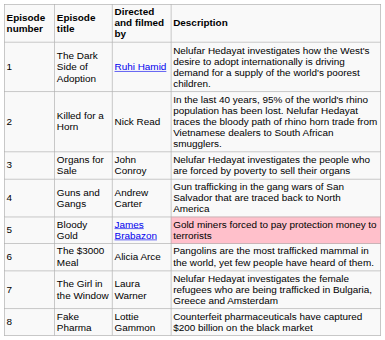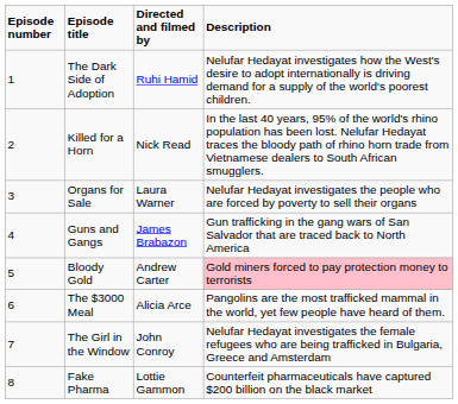 <table class="wikitable">
 <tr>
 <td><strong>Episode number</strong></td>
 <td><strong>Episode title</strong></td>
 <td><strong>Directed and filmed by</strong></td>
 <td><strong>Description</strong></td>
 </tr>
 <tr>
 <td>1</td>
 <td>The Dark Side of Adoption</td>
 <td><a href='#'>Ruhi Hamid</a></td>
 <td>Nelufar Hedayat investigates how the West's desire to adopt internationally is driving demand for a supply of the world's poorest children.</td>
 </tr>
 <tr>
 <td>2</td>
 <td>Killed for a Horn</td>
 <td>Nick Read</td>
 <td>In the last 40 years, 95% of the world's rhino population has been lost. Nelufar Hedayat traces the bloody path of rhino horn trade from Vietnamese dealers to South African smugglers.</td>
 </tr>
 <tr>
 <td>3</td>
 <td>Organs for Sale</td>
-<td>John Conroy</td>
+<td>Laura Warner</td>
 <td>Nelufar Hedayat investigates the people who are forced by poverty to sell their organs</td>
 </tr>
 <tr>
 <td>4</td>
 <td>Guns and Gangs</td>
-<td>Andrew Carter</td>
+<td><a href='#'>James Brabazon</a></td>
 <td>Gun trafficking in the gang wars of San Salvador that are traced back to North America</td>
 </tr>
 <tr>
 <td>5</td>
 <td>Bloody Gold</td>
-<td><a href='#'>James Brabazon</a></td>
+<td>Andrew Carter</td>
 <td style="background: pink;">Gold miners forced to pay protection money to terrorists</td>
 </tr>
 <tr>
 <td>6</td>
 <td>The $3000 Meal</td>
 <td>Alicia Arce</td>
 <td>Pangolins are the most trafficked mammal in the world, yet few people have heard of them.</td>
 </tr>
 <tr>
 <td>7</td>
 <td>The Girl in the Window</td>
-<td>Laura Warner</td>
+<td>John Conroy</td>
 <td>Nelufar Hedayat investigates the female refugees who are being trafficked in Bulgaria, Greece and Amsterdam</td>
 </tr>
 <tr>
 <td>8</td>
 <td>Fake Pharma</td>
 <td>Lottie Gammon</td>
 <td>Counterfeit pharmaceuticals have captured $200 billion on the black market</td>
 </tr>
 </table>
